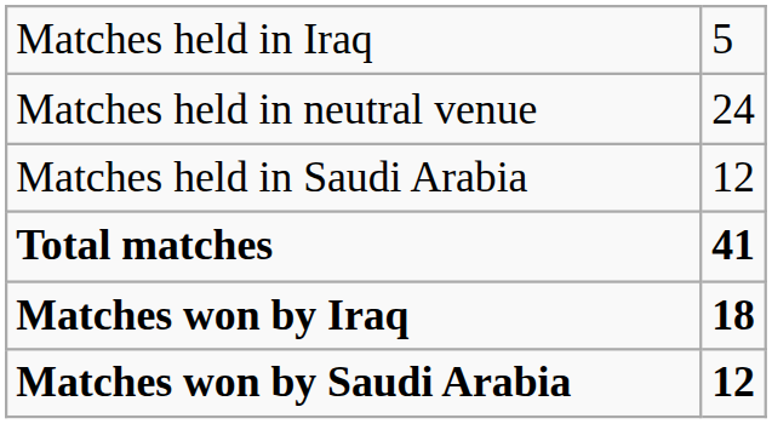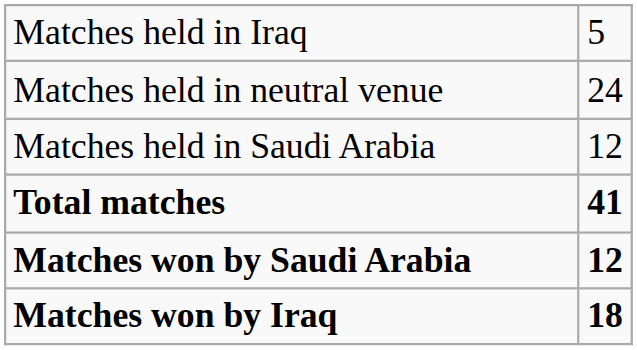 <table class="wikitable" style="text-align: left;">
 <tr>
 <td width=250px>Matches held in Iraq</td>
 <td>5</td>
 </tr>
 <tr>
 <td width=250px>Matches held in neutral venue</td>
 <td>24</td>
 </tr>
 <tr>
 <td width=250px>Matches held in Saudi Arabia</td>
 <td>12</td>
 </tr>
 <tr>
 <td width=250px><strong>Total matches</strong></td>
 <td><strong>41</strong></td>
 </tr>
 <tr>
+<td width=250px><strong>Matches won by Saudi Arabia</strong></td>
+<td><strong>12</strong></td>
+</tr>
+<tr>
 <td width=250px><strong>Matches won by Iraq</strong></td>
 <td><strong>18</strong></td>
 </tr>
-<tr>
-<td width=250px><strong>Matches won by Saudi Arabia</strong></td>
-<td><strong>12</strong></td>
-</tr>
 </table>
